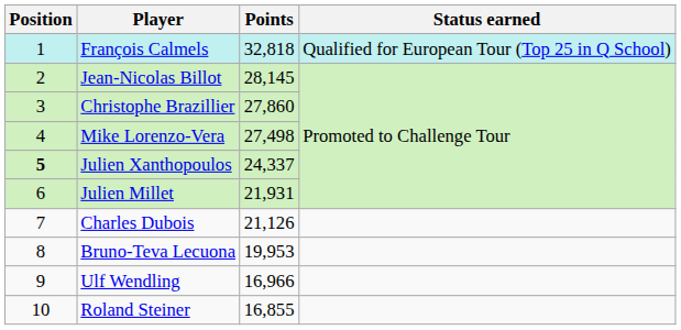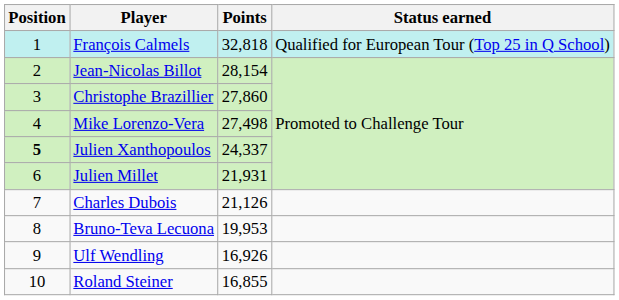 <table class=wikitable>
 <tr>
 <th>Position</th>
 <th>Player</th>
 <th>Points</th>
 <th>Status earned</th>
 </tr>
 <tr style="background:#C0F0F0;">
 <td align=center>1</td>
 <td> <a href='#'>François Calmels</a></td>
 <td align=center>32,818</td>
 <td>Qualified for European Tour (<a href='#'>Top 25 in Q School</a>)</td>
 </tr>
 <tr style="background:#D0F0C0;">
 <td align=center>2</td>
 <td> <a href='#'>Jean-Nicolas Billot</a></td>
-<td align=center>28,145</td>
+<td align=center>28,154</td>
 <td rowspan=5>Promoted to Challenge Tour</td>
 </tr>
 <tr style="background:#D0F0C0;">
 <td align=center>3</td>
 <td> <a href='#'>Christophe Brazillier</a></td>
 <td align=center>27,860</td>
 </tr>
 <tr style="background:#D0F0C0;">
 <td align=center>4</td>
 <td> <a href='#'>Mike Lorenzo-Vera</a></td>
 <td align=center>27,498</td>
 </tr>
 <tr style="background:#D0F0C0;">
 <td align=center><strong>5</strong></td>
 <td> <a href='#'>Julien Xanthopoulos</a></td>
 <td align=center>24,337</td>
 </tr>
 <tr style="background:#D0F0C0;">
 <td align=center>6</td>
 <td> <a href='#'>Julien Millet</a></td>
 <td align=center>21,931</td>
 </tr>
 <tr>
 <td align=center>7</td>
 <td> <a href='#'>Charles Dubois</a></td>
 <td align=center>21,126</td>
 <td></td>
 </tr>
 <tr>
 <td align=center>8</td>
 <td> <a href='#'>Bruno-Teva Lecuona</a></td>
 <td align=center>19,953</td>
 <td></td>
 </tr>
 <tr>
 <td align=center>9</td>
 <td> <a href='#'>Ulf Wendling</a></td>
-<td align=center>16,966</td>
+<td align=center>16,926</td>
 <td></td>
 </tr>
 <tr>
 <td align=center>10</td>
 <td> <a href='#'>Roland Steiner</a></td>
 <td align=center>16,855</td>
 <td></td>
 </tr>
 </table>
